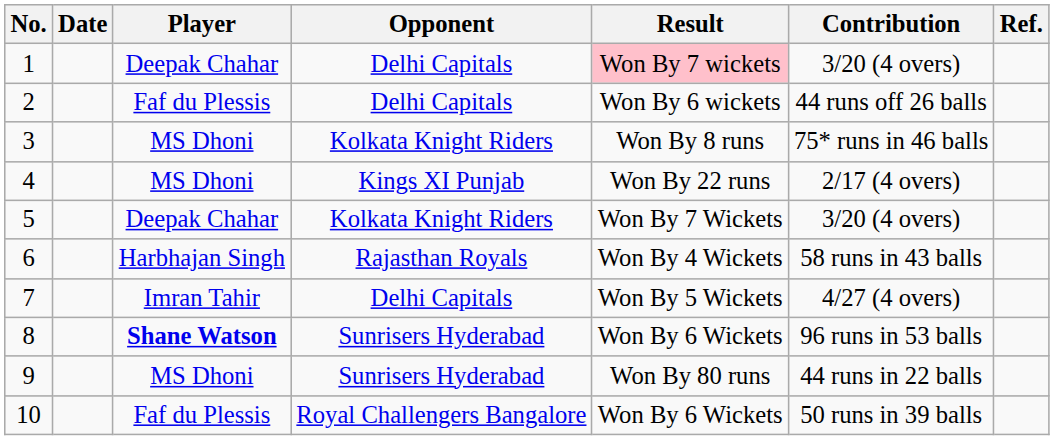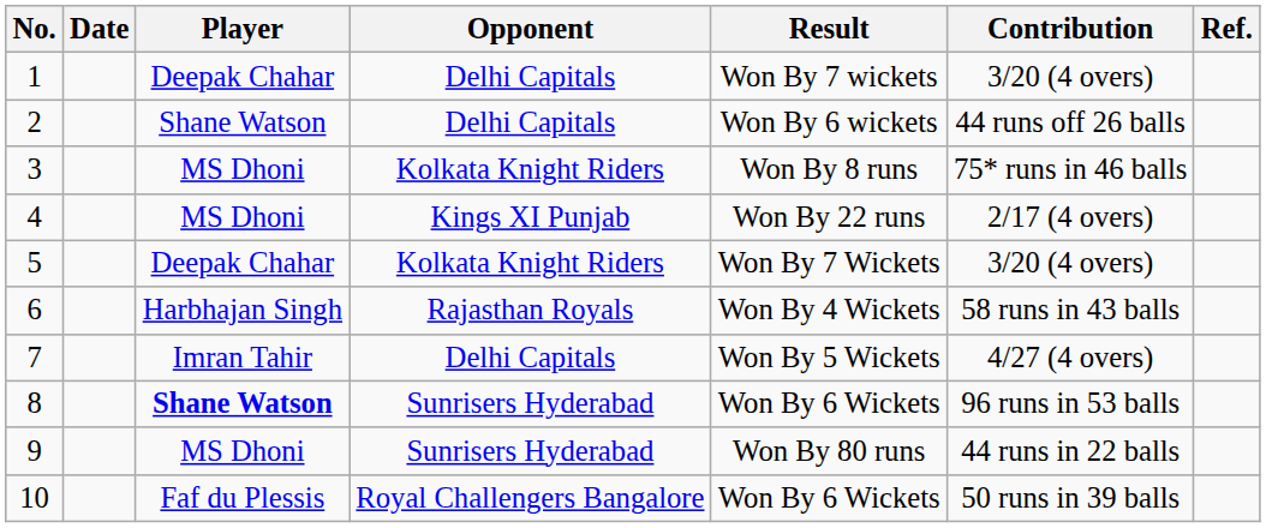 <table class="wikitable sortable" style="text-align: center;">
 <tr>
 <th>No.</th>
 <th>Date</th>
 <th>Player</th>
 <th>Opponent</th>
 <th>Result</th>
 <th>Contribution</th>
 <th>Ref.</th>
 </tr>
 <tr>
 <td>1</td>
 <td></td>
 <td><a href='#'>Deepak Chahar</a></td>
 <td><a href='#'>Delhi Capitals</a></td>
-<td style="background: pink;">Won By 7 wickets</td>
+<td>Won By 7 wickets</td>
 <td>3/20 (4 overs)</td>
 <td></td>
 </tr>
 <tr>
 <td>2</td>
 <td></td>
-<td><a href='#'>Faf du Plessis</a></td>
+<td><a href='#'>Shane Watson</a></td>
 <td><a href='#'>Delhi Capitals</a></td>
 <td>Won By 6 wickets</td>
 <td>44 runs off 26 balls</td>
 <td></td>
 </tr>
 <tr>
 <td>3</td>
 <td></td>
 <td><a href='#'>MS Dhoni</a></td>
 <td><a href='#'>Kolkata Knight Riders</a></td>
 <td>Won By 8 runs</td>
 <td>75* runs in 46 balls</td>
 <td></td>
 </tr>
 <tr>
 <td>4</td>
 <td></td>
 <td><a href='#'>MS Dhoni</a></td>
 <td><a href='#'>Kings XI Punjab</a></td>
 <td>Won By 22 runs</td>
 <td>2/17 (4 overs)</td>
 <td></td>
 </tr>
 <tr>
 <td>5</td>
 <td></td>
 <td><a href='#'>Deepak Chahar</a></td>
 <td><a href='#'>Kolkata Knight Riders</a></td>
 <td>Won By 7 Wickets</td>
 <td>3/20 (4 overs)</td>
 <td></td>
 </tr>
 <tr>
 <td>6</td>
 <td></td>
 <td><a href='#'>Harbhajan Singh</a></td>
 <td><a href='#'>Rajasthan Royals</a></td>
 <td>Won By 4 Wickets</td>
 <td>58 runs in 43 balls</td>
 <td></td>
 </tr>
 <tr>
 <td>7</td>
 <td></td>
 <td><a href='#'>Imran Tahir</a></td>
 <td><a href='#'>Delhi Capitals</a></td>
 <td>Won By 5 Wickets</td>
 <td>4/27 (4 overs)</td>
 <td></td>
 </tr>
 <tr>
 <td>8</td>
 <td></td>
 <td><strong><a href='#'>Shane Watson</a></strong></td>
 <td><a href='#'>Sunrisers Hyderabad</a></td>
 <td>Won By 6 Wickets</td>
 <td>96 runs in 53 balls</td>
 <td></td>
 </tr>
 <tr>
 <td>9</td>
 <td></td>
 <td><a href='#'>MS Dhoni</a></td>
 <td><a href='#'>Sunrisers Hyderabad</a></td>
 <td>Won By 80 runs</td>
 <td>44 runs in 22 balls</td>
 <td></td>
 </tr>
 <tr>
 <td>10</td>
 <td></td>
 <td><a href='#'>Faf du Plessis</a></td>
 <td><a href='#'>Royal Challengers Bangalore</a></td>
 <td>Won By 6 Wickets</td>
 <td>50 runs in 39 balls</td>
 <td></td>
 </tr>
 </table>
